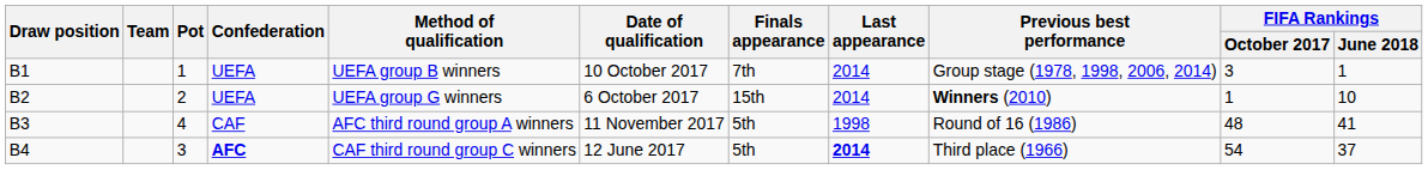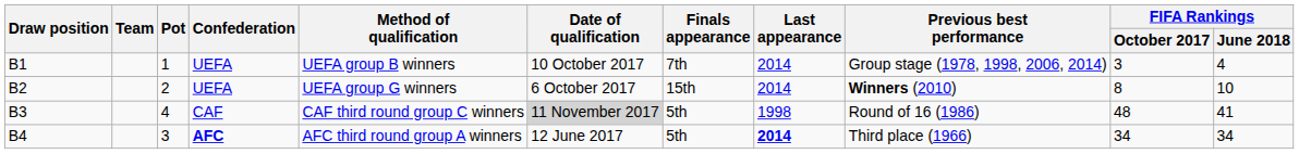 <table class="wikitable sortable">
 <tr>
 <th rowspan=2>Draw position</th>
 <th rowspan=2>Team</th>
 <th rowspan=2>Pot</th>
 <th rowspan=2>Confederation</th>
 <th rowspan=2>Method of<br>qualification</th>
 <th rowspan=2>Date of<br>qualification</th>
 <th rowspan=2 data-sort-type="number">Finals<br>appearance</th>
 <th rowspan=2>Last<br>appearance</th>
 <th rowspan=2>Previous best<br>performance</th>
 <th colspan=2><a href='#'>FIFA Rankings</a></th>
 </tr>
 <tr>
 <th>October 2017</th>
 <th>June 2018</th>
 </tr>
 <tr>
 <td>B1</td>
 <td style=white-space:nowrap></td>
 <td>1</td>
 <td><a href='#'>UEFA</a></td>
 <td><a href='#'>UEFA group B</a> winners</td>
 <td>10 October 2017</td>
 <td>7th</td>
 <td><a href='#'>2014</a></td>
 <td data-sort-value="2.4">Group stage (<a href='#'>1978</a>, <a href='#'>1998</a>, <a href='#'>2006</a>, <a href='#'>2014</a>)</td>
 <td>3</td>
-<td>1</td>
+<td>4</td>
 </tr>
 <tr>
 <td>B2</td>
 <td style=white-space:nowrap></td>
 <td>2</td>
 <td><a href='#'>UEFA</a></td>
 <td><a href='#'>UEFA group G</a> winners</td>
 <td>6 October 2017</td>
 <td>15th</td>
 <td><a href='#'>2014</a></td>
 <td data-sort-value="8.1"><strong>Winners</strong> (<a href='#'>2010</a>)</td>
-<td>1</td>
+<td>8</td>
 <td>10</td>
 </tr>
 <tr>
 <td>B3</td>
 <td style=white-space:nowrap></td>
 <td>4</td>
 <td><a href='#'>CAF</a></td>
-<td><a href='#'>AFC third round group A</a> winners</td>
-<td>11 November 2017</td>
+<td><a href='#'>CAF third round group C</a> winners</td>
+<td style="background: lightgrey;">11 November 2017</td>
 <td>5th</td>
 <td><a href='#'>1998</a></td>
 <td data-sort-value="3.1">Round of 16 (<a href='#'>1986</a>)</td>
 <td>48</td>
 <td>41</td>
 </tr>
 <tr>
 <td>B4</td>
 <td style=white-space:nowrap></td>
 <td>3</td>
 <td><strong><a href='#'>AFC</a></strong></td>
-<td><a href='#'>CAF third round group C</a> winners</td>
+<td><a href='#'>AFC third round group A</a> winners</td>
 <td>12 June 2017</td>
 <td>5th</td>
 <td><strong><a href='#'>2014</a></strong></td>
 <td data-sort-value="6.1">Third place (<a href='#'>1966</a>)</td>
-<td>54</td>
-<td>37</td>
+<td>34</td>
+<td>34</td>
 </tr>
 </table>
